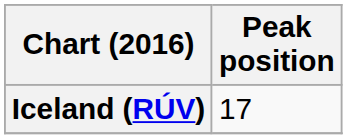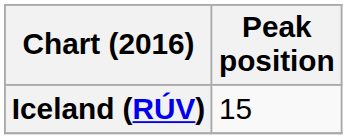 <table class="wikitable sortable plainrowheaders">
 <tr>
 <th scope="col">Chart (2016)</th>
 <th scope="col">Peak<br>position</th>
 </tr>
 <tr>
 <th scope="row">Iceland (<a href='#'>RÚV</a>)</th>
-<td>17</td>
+<td>15</td>
 </tr>
 <tr>
 </tr>
 </table>
